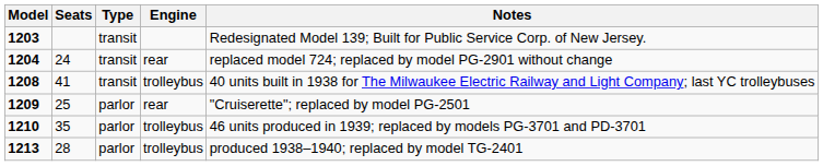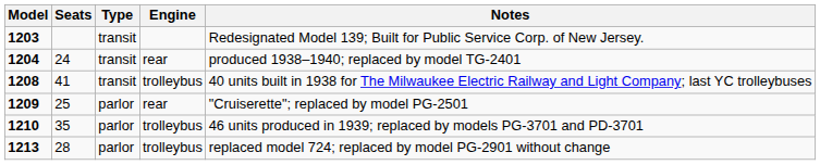 <table class="wikitable">
 <tr>
 <th>Model</th>
 <th>Seats</th>
 <th>Type</th>
 <th>Engine</th>
 <th>Notes</th>
 </tr>
 <tr>
 <td><strong>1203</strong></td>
 <td></td>
 <td>transit</td>
 <td></td>
 <td>Redesignated Model 139; Built for Public Service Corp. of New Jersey.</td>
 </tr>
 <tr>
 <td><strong>1204</strong></td>
 <td>24</td>
 <td>transit</td>
 <td>rear</td>
-<td>replaced model 724; replaced by model PG-2901 without change</td>
+<td>produced 1938–1940; replaced by model TG-2401</td>
 </tr>
 <tr>
 <td><strong>1208</strong></td>
 <td>41</td>
 <td>transit</td>
 <td>trolleybus</td>
 <td>40 units built in 1938 for <a href='#'>The Milwaukee Electric Railway and Light Company</a>; last YC trolleybuses</td>
 </tr>
 <tr>
 <td><strong>1209</strong></td>
 <td>25</td>
 <td>parlor</td>
 <td>rear</td>
 <td>"Cruiserette"; replaced by model PG-2501</td>
 </tr>
 <tr>
 <td><strong>1210</strong></td>
 <td>35</td>
 <td>parlor</td>
 <td>trolleybus</td>
 <td>46 units produced in 1939; replaced by models PG-3701 and PD-3701</td>
 </tr>
 <tr>
 <td><strong>1213</strong></td>
 <td>28</td>
 <td>parlor</td>
 <td>trolleybus</td>
-<td>produced 1938–1940; replaced by model TG-2401</td>
+<td>replaced model 724; replaced by model PG-2901 without change</td>
 </tr>
 </table>
